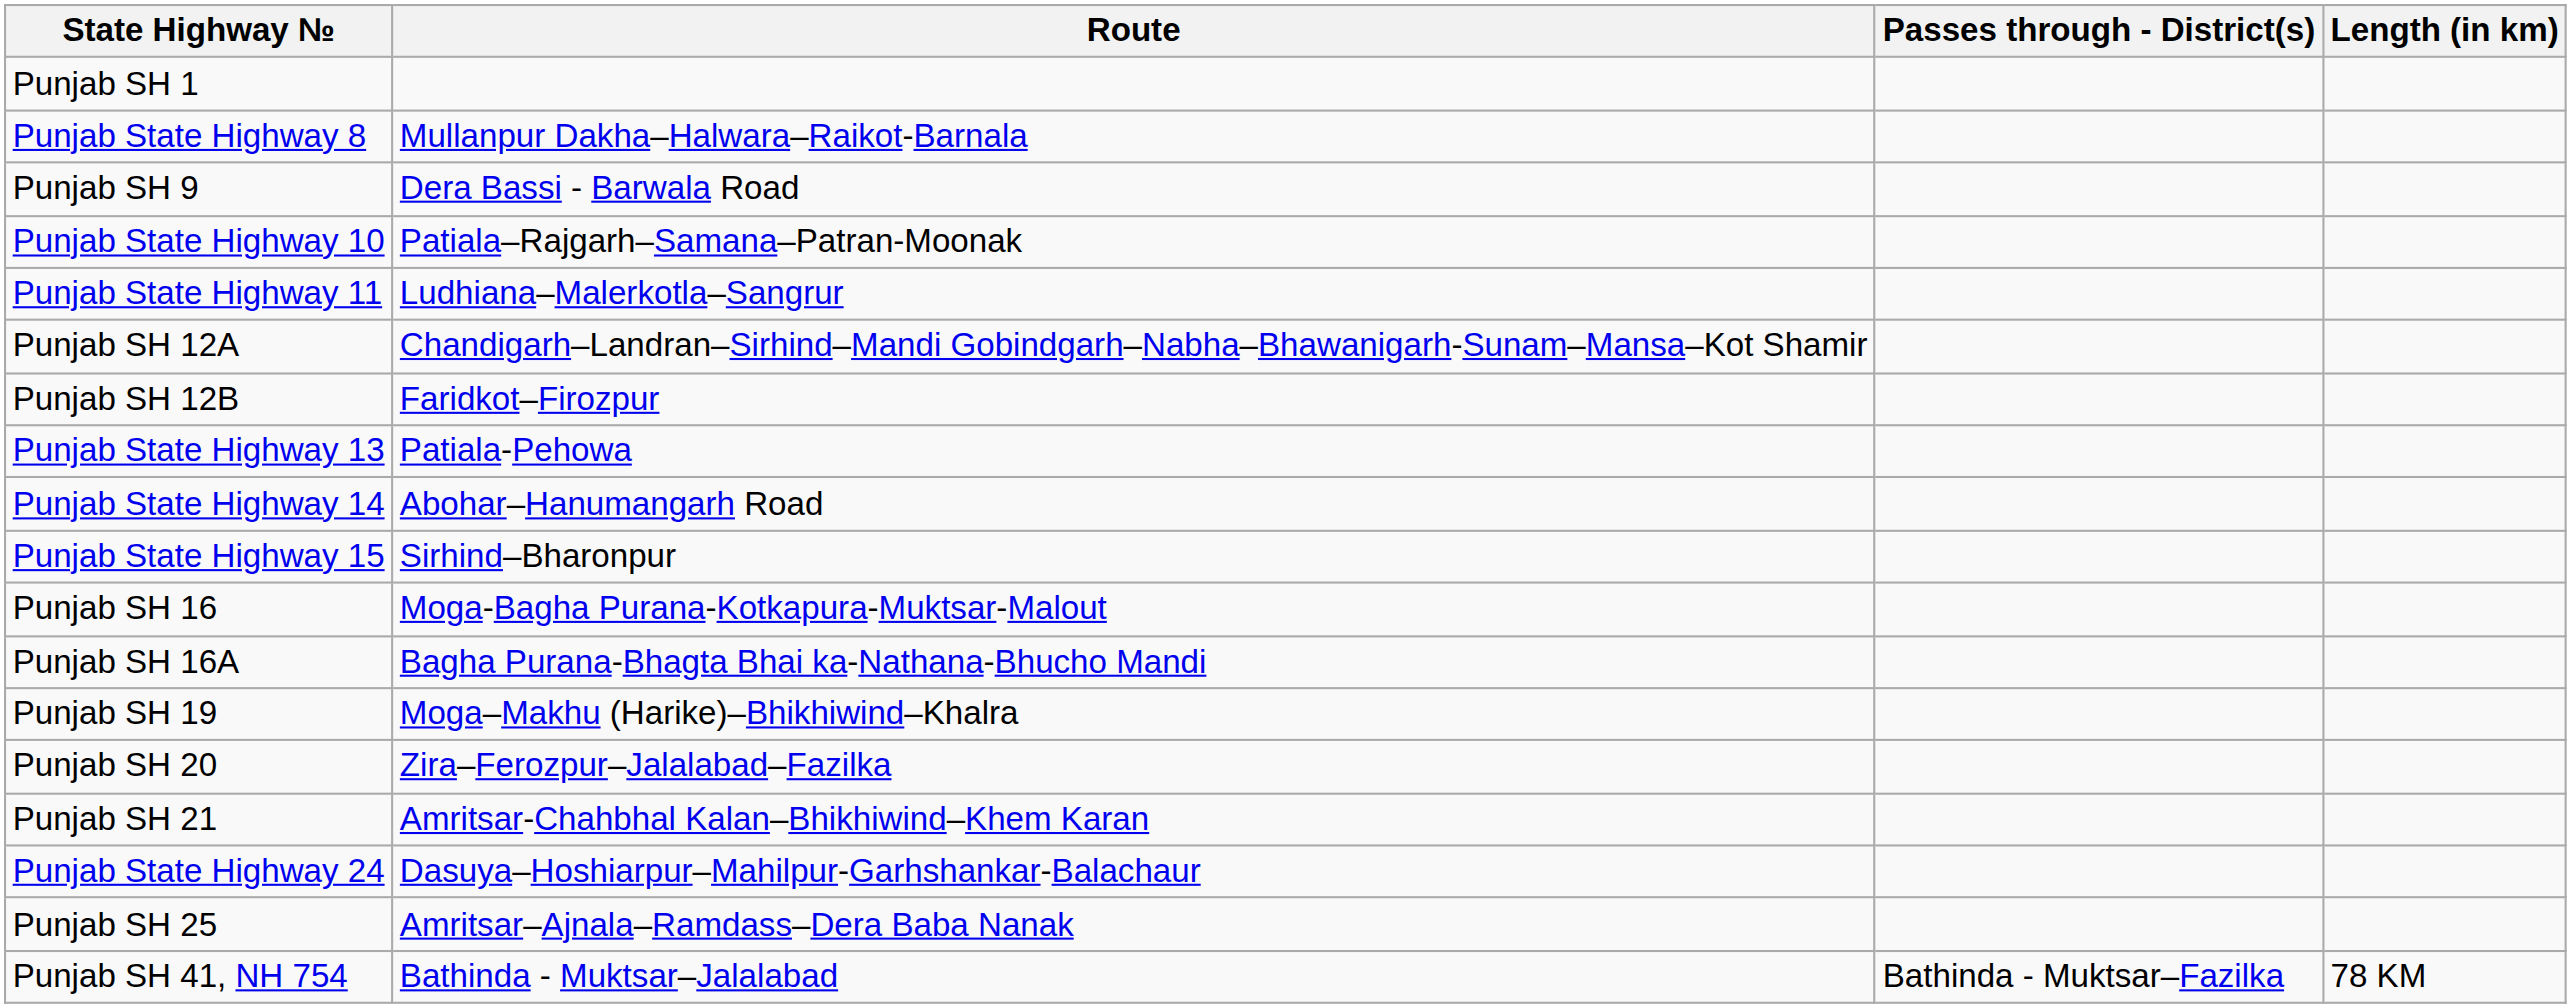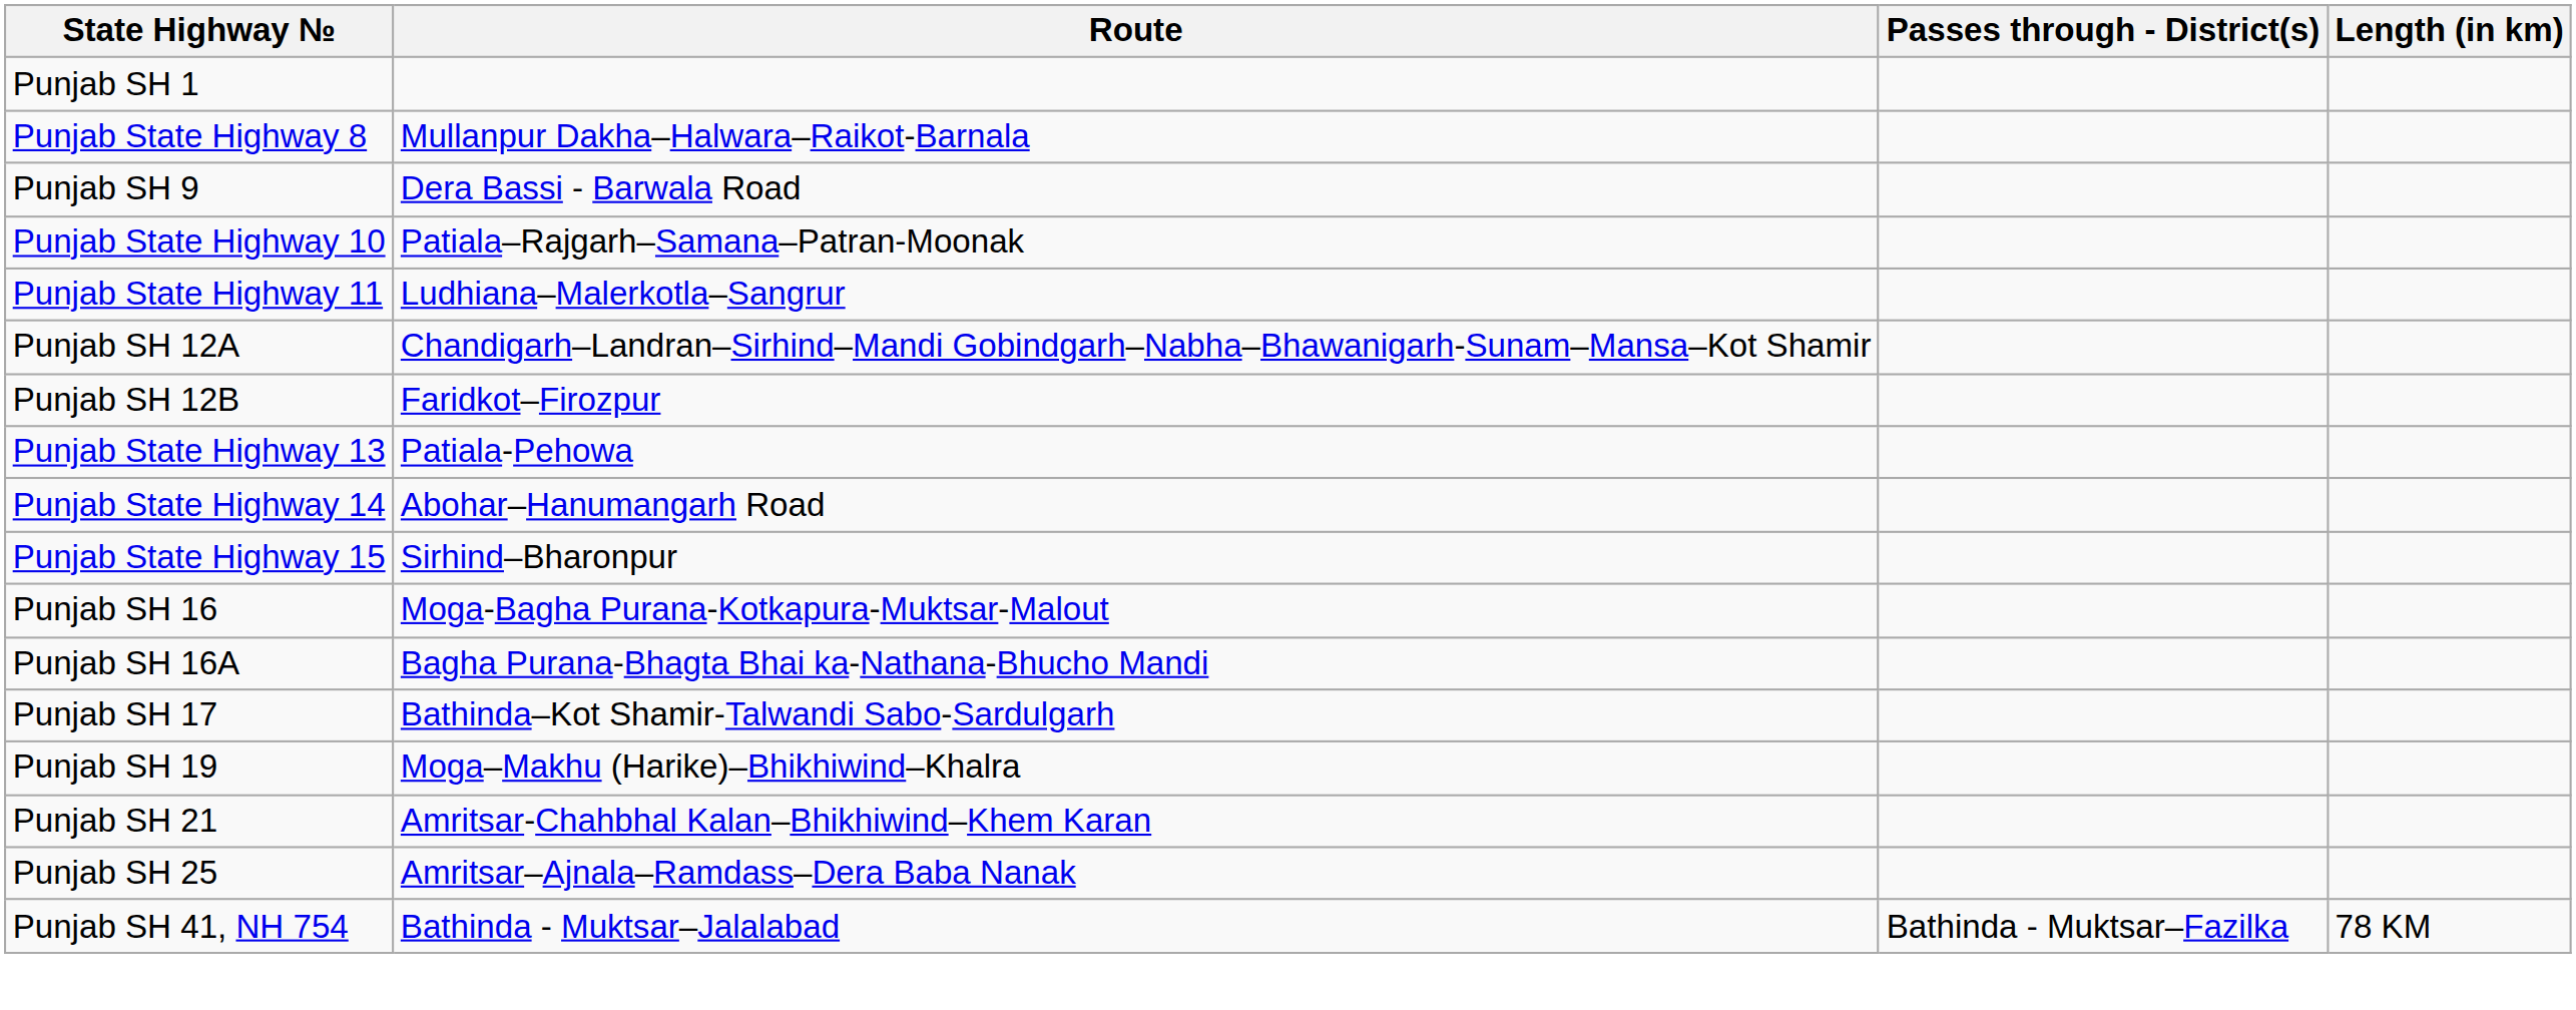 <table class="wikitable sortable">
 <tr>
 <th>State Highway №</th>
 <th>Route</th>
 <th>Passes through - District(s)</th>
 <th>Length (in km)</th>
 </tr>
 <tr>
 <td>Punjab SH 1</td>
 <td></td>
 <td></td>
 <td></td>
 </tr>
 <tr>
 <td><a href='#'>Punjab State Highway 8</a></td>
 <td><a href='#'>Mullanpur Dakha</a>–<a href='#'>Halwara</a>–<a href='#'>Raikot</a>-<a href='#'>Barnala</a></td>
 <td></td>
 <td></td>
 </tr>
 <tr>
 <td>Punjab SH 9</td>
 <td><a href='#'>Dera Bassi</a> - <a href='#'>Barwala</a> Road</td>
 <td></td>
 <td></td>
 </tr>
 <tr>
 <td><a href='#'>Punjab State Highway 10</a></td>
 <td><a href='#'>Patiala</a>–Rajgarh–<a href='#'>Samana</a>–Patran-Moonak</td>
 <td></td>
 <td></td>
 </tr>
 <tr>
 <td><a href='#'>Punjab State Highway 11</a></td>
 <td><a href='#'>Ludhiana</a>–<a href='#'>Malerkotla</a>–<a href='#'>Sangrur</a></td>
 <td></td>
 <td></td>
 </tr>
 <tr>
 <td>Punjab SH 12A</td>
 <td><a href='#'>Chandigarh</a>–Landran–<a href='#'>Sirhind</a>–<a href='#'>Mandi Gobindgarh</a>–<a href='#'>Nabha</a>–<a href='#'>Bhawanigarh</a>-<a href='#'>Sunam</a>–<a href='#'>Mansa</a>–Kot Shamir</td>
 <td></td>
 <td></td>
 </tr>
 <tr>
 <td>Punjab SH 12B</td>
 <td><a href='#'>Faridkot</a>–<a href='#'>Firozpur</a></td>
 <td></td>
 <td></td>
 </tr>
 <tr>
 <td><a href='#'>Punjab State Highway 13</a></td>
 <td><a href='#'>Patiala</a>-<a href='#'>Pehowa</a></td>
 <td></td>
 <td></td>
 </tr>
 <tr>
 <td><a href='#'>Punjab State Highway 14</a></td>
 <td><a href='#'>Abohar</a>–<a href='#'>Hanumangarh</a> Road</td>
 <td></td>
 <td></td>
 </tr>
 <tr>
 <td><a href='#'>Punjab State Highway 15</a></td>
 <td><a href='#'>Sirhind</a>–Bharonpur</td>
 <td></td>
 <td></td>
 </tr>
 <tr>
 <td>Punjab SH 16</td>
 <td><a href='#'>Moga</a>-<a href='#'>Bagha Purana</a>-<a href='#'>Kotkapura</a>-<a href='#'>Muktsar</a>-<a href='#'>Malout</a></td>
 <td></td>
 <td></td>
 </tr>
 <tr>
 <td>Punjab SH 16A</td>
 <td><a href='#'>Bagha Purana</a>-<a href='#'>Bhagta Bhai ka</a>-<a href='#'>Nathana</a>-<a href='#'>Bhucho Mandi</a></td>
 <td></td>
 <td></td>
 </tr>
 <tr>
+<td>Punjab SH 17</td>
+<td><a href='#'>Bathinda</a>–Kot Shamir-<a href='#'>Talwandi Sabo</a>-<a href='#'>Sardulgarh</a></td>
+<td></td>
+<td></td>
+</tr>
+<tr>
 <td>Punjab SH 19</td>
 <td><a href='#'>Moga</a>–<a href='#'>Makhu</a> (Harike)–<a href='#'>Bhikhiwind</a>–Khalra</td>
 <td></td>
 <td></td>
 </tr>
 <tr>
-<td>Punjab SH 20</td>
-<td><a href='#'>Zira</a>–<a href='#'>Ferozpur</a>–<a href='#'>Jalalabad</a>–<a href='#'>Fazilka</a></td>
-<td></td>
-<td></td>
-</tr>
-<tr>
 <td>Punjab SH 21</td>
 <td><a href='#'>Amritsar</a>-<a href='#'>Chahbhal Kalan</a>–<a href='#'>Bhikhiwind</a>–<a href='#'>Khem Karan</a></td>
-<td></td>
-<td></td>
-</tr>
-<tr>
-<td><a href='#'>Punjab State Highway 24</a></td>
-<td><a href='#'>Dasuya</a>–<a href='#'>Hoshiarpur</a>–<a href='#'>Mahilpur</a>-<a href='#'>Garhshankar</a>-<a href='#'>Balachaur</a></td>
 <td></td>
 <td></td>
 </tr>
 <tr>
 <td>Punjab SH 25</td>
 <td><a href='#'>Amritsar</a>–<a href='#'>Ajnala</a>–<a href='#'>Ramdass</a>–<a href='#'>Dera Baba Nanak</a></td>
 <td></td>
 <td></td>
 </tr>
 <tr>
 <td>Punjab SH 41, <a href='#'>NH 754</a></td>
 <td><a href='#'>Bathinda</a> - <a href='#'>Muktsar</a>–<a href='#'>Jalalabad</a></td>
 <td>Bathinda - Muktsar–<a href='#'>Fazilka</a></td>
 <td>78 KM</td>
 </tr>
 </table>
